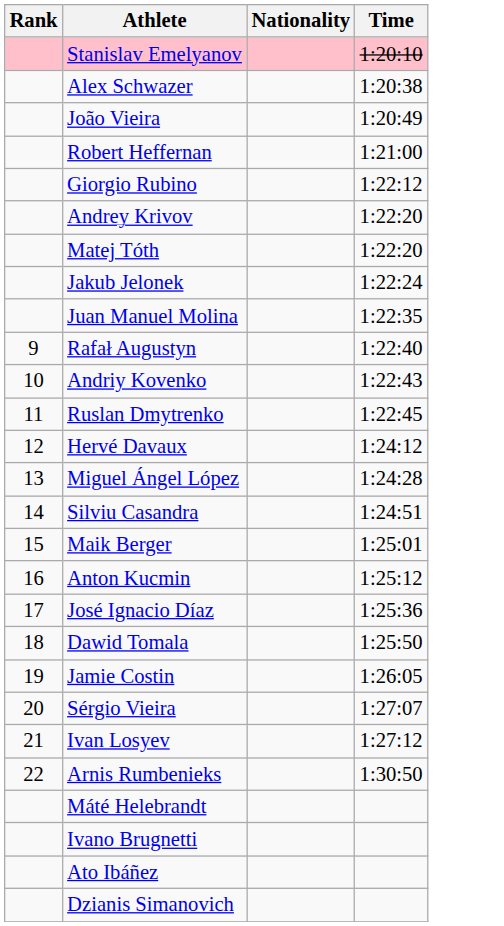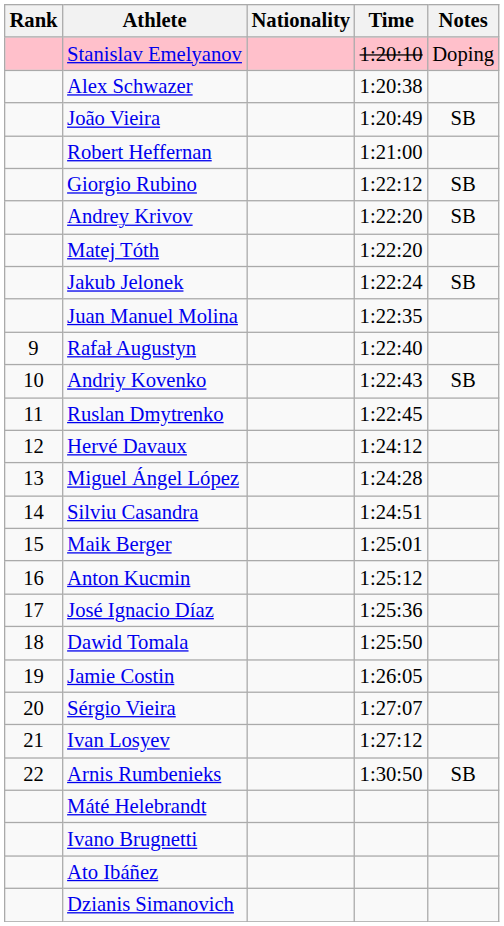 <table class="wikitable sortable" style="text-align:center">
 <tr>
 <th>Rank</th>
 <th>Athlete</th>
 <th>Nationality</th>
 <th>Time</th>
+<th>Notes</th>
 </tr>
 <tr bgcolor=pink>
 <td></td>
 <td align="left"><a href='#'>Stanislav Emelyanov</a></td>
 <td align=left></td>
 <td><s>1:20:10 </s></td>
+<td>Doping</td>
 </tr>
 <tr>
 <td></td>
 <td align="left"><a href='#'>Alex Schwazer</a></td>
 <td align=left></td>
 <td>1:20:38</td>
+<td></td>
 </tr>
 <tr>
 <td></td>
 <td align="left"><a href='#'>João Vieira</a></td>
 <td align=left></td>
 <td>1:20:49</td>
+<td>SB</td>
 </tr>
 <tr>
 <td></td>
 <td align="left"><a href='#'>Robert Heffernan</a></td>
 <td align=left></td>
 <td>1:21:00</td>
+<td></td>
 </tr>
 <tr>
 <td></td>
 <td align="left"><a href='#'>Giorgio Rubino</a></td>
 <td align=left></td>
 <td>1:22:12</td>
+<td>SB</td>
 </tr>
 <tr>
 <td></td>
 <td align="left"><a href='#'>Andrey Krivov</a></td>
 <td align=left></td>
 <td>1:22:20</td>
+<td>SB</td>
 </tr>
 <tr>
 <td></td>
 <td align="left"><a href='#'>Matej Tóth</a></td>
 <td align=left></td>
 <td>1:22:20</td>
+<td></td>
 </tr>
 <tr>
 <td></td>
 <td align="left"><a href='#'>Jakub Jelonek</a></td>
 <td align=left></td>
 <td>1:22:24</td>
+<td>SB</td>
 </tr>
 <tr>
 <td></td>
 <td align="left"><a href='#'>Juan Manuel Molina</a></td>
 <td align=left></td>
 <td>1:22:35</td>
+<td></td>
 </tr>
 <tr>
 <td>9</td>
 <td align="left"><a href='#'>Rafał Augustyn</a></td>
 <td align=left></td>
 <td>1:22:40</td>
+<td></td>
 </tr>
 <tr>
 <td>10</td>
 <td align="left"><a href='#'>Andriy Kovenko</a></td>
 <td align=left></td>
 <td>1:22:43</td>
+<td>SB</td>
 </tr>
 <tr>
 <td>11</td>
 <td align="left"><a href='#'>Ruslan Dmytrenko</a></td>
 <td align=left></td>
 <td>1:22:45</td>
+<td></td>
 </tr>
 <tr>
 <td>12</td>
 <td align="left"><a href='#'>Hervé Davaux</a></td>
 <td align=left></td>
 <td>1:24:12</td>
+<td></td>
 </tr>
 <tr>
 <td>13</td>
 <td align="left"><a href='#'>Miguel Ángel López</a></td>
 <td align=left></td>
 <td>1:24:28</td>
+<td></td>
 </tr>
 <tr>
 <td>14</td>
 <td align="left"><a href='#'>Silviu Casandra</a></td>
 <td align=left></td>
 <td>1:24:51</td>
+<td></td>
 </tr>
 <tr>
 <td>15</td>
 <td align="left"><a href='#'>Maik Berger</a></td>
 <td align=left></td>
 <td>1:25:01</td>
+<td></td>
 </tr>
 <tr>
 <td>16</td>
 <td align="left"><a href='#'>Anton Kucmin</a></td>
 <td align=left></td>
 <td>1:25:12</td>
+<td></td>
 </tr>
 <tr>
 <td>17</td>
 <td align="left"><a href='#'>José Ignacio Díaz</a></td>
 <td align=left></td>
 <td>1:25:36</td>
+<td></td>
 </tr>
 <tr>
 <td>18</td>
 <td align="left"><a href='#'>Dawid Tomala</a></td>
 <td align=left></td>
 <td>1:25:50</td>
+<td></td>
 </tr>
 <tr>
 <td>19</td>
 <td align="left"><a href='#'>Jamie Costin</a></td>
 <td align=left></td>
 <td>1:26:05</td>
+<td></td>
 </tr>
 <tr>
 <td>20</td>
 <td align="left"><a href='#'>Sérgio Vieira</a></td>
 <td align=left></td>
 <td>1:27:07</td>
+<td></td>
 </tr>
 <tr>
 <td>21</td>
 <td align="left"><a href='#'>Ivan Losyev</a></td>
 <td align=left></td>
 <td>1:27:12</td>
+<td></td>
 </tr>
 <tr>
 <td>22</td>
 <td align="left"><a href='#'>Arnis Rumbenieks</a></td>
 <td align=left></td>
 <td>1:30:50</td>
+<td>SB</td>
 </tr>
 <tr>
 <td></td>
 <td align="left"><a href='#'>Máté Helebrandt</a></td>
 <td align=left></td>
+<td></td>
 <td></td>
 </tr>
 <tr>
 <td></td>
 <td align="left"><a href='#'>Ivano Brugnetti</a></td>
 <td align=left></td>
 <td></td>
+<td></td>
 </tr>
 <tr>
 <td></td>
 <td align="left"><a href='#'>Ato Ibáñez</a></td>
 <td align=left></td>
+<td></td>
 <td></td>
 </tr>
 <tr>
 <td></td>
 <td align="left"><a href='#'>Dzianis Simanovich</a></td>
 <td align=left></td>
 <td></td>
+<td></td>
 </tr>
 </table>
